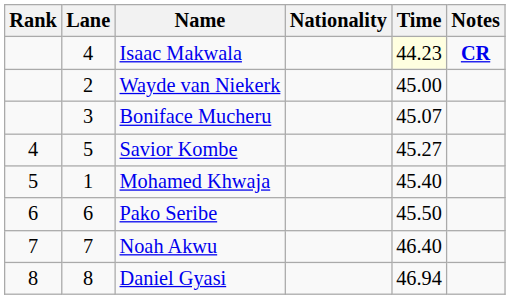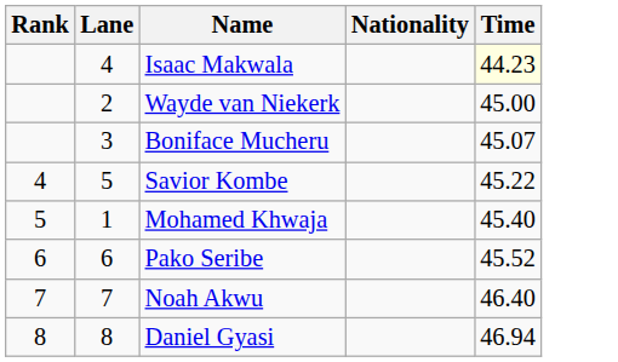 <table class="wikitable sortable" style="text-align:center">
 <tr>
 <th>Rank</th>
 <th>Lane</th>
 <th>Name</th>
 <th>Nationality</th>
 <th>Time</th>
-<th>Notes</th>
 </tr>
 <tr>
 <td></td>
 <td>4</td>
 <td align=left><a href='#'>Isaac Makwala</a></td>
 <td align=left></td>
 <td style="background: lightyellow;">44.23</td>
-<td><strong><a href='#'>CR</a></strong></td>
 </tr>
 <tr>
 <td></td>
 <td>2</td>
 <td align=left><a href='#'>Wayde van Niekerk</a></td>
 <td align=left></td>
 <td>45.00</td>
-<td></td>
 </tr>
 <tr>
 <td></td>
 <td>3</td>
 <td align=left><a href='#'>Boniface Mucheru</a></td>
 <td align=left></td>
 <td>45.07</td>
-<td></td>
 </tr>
 <tr>
 <td>4</td>
 <td>5</td>
 <td align=left><a href='#'>Savior Kombe</a></td>
 <td align=left></td>
-<td>45.27</td>
-<td></td>
+<td>45.22</td>
 </tr>
 <tr>
 <td>5</td>
 <td>1</td>
 <td align=left><a href='#'>Mohamed Khwaja</a></td>
 <td align=left></td>
 <td>45.40</td>
-<td></td>
 </tr>
 <tr>
 <td>6</td>
 <td>6</td>
 <td align=left><a href='#'>Pako Seribe</a></td>
 <td align=left></td>
-<td>45.50</td>
-<td></td>
+<td>45.52</td>
 </tr>
 <tr>
 <td>7</td>
 <td>7</td>
 <td align=left><a href='#'>Noah Akwu</a></td>
 <td align=left></td>
 <td>46.40</td>
-<td></td>
 </tr>
 <tr>
 <td>8</td>
 <td>8</td>
 <td align=left><a href='#'>Daniel Gyasi</a></td>
 <td align=left></td>
 <td>46.94</td>
-<td></td>
 </tr>
 </table>
